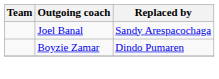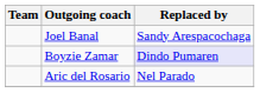 <table class=wikitable>
 <tr>
 <th>Team</th>
 <th>Outgoing coach</th>
 <th>Replaced by</th>
 </tr>
 <tr>
 <td></td>
 <td><a href='#'>Joel Banal</a></td>
 <td><a href='#'>Sandy Arespacochaga</a></td>
 </tr>
 <tr>
 <td></td>
 <td><a href='#'>Boyzie  Zamar</a></td>
-<td><a href='#'>Dindo Pumaren</a></td>
+<td style="background: lavender;"><a href='#'>Dindo Pumaren</a></td>
+</tr>
+<tr>
+<td></td>
+<td><a href='#'>Aric del Rosario</a></td>
+<td><a href='#'>Nel Parado</a></td>
 </tr>
 <tr>
 </tr>
 </table>
